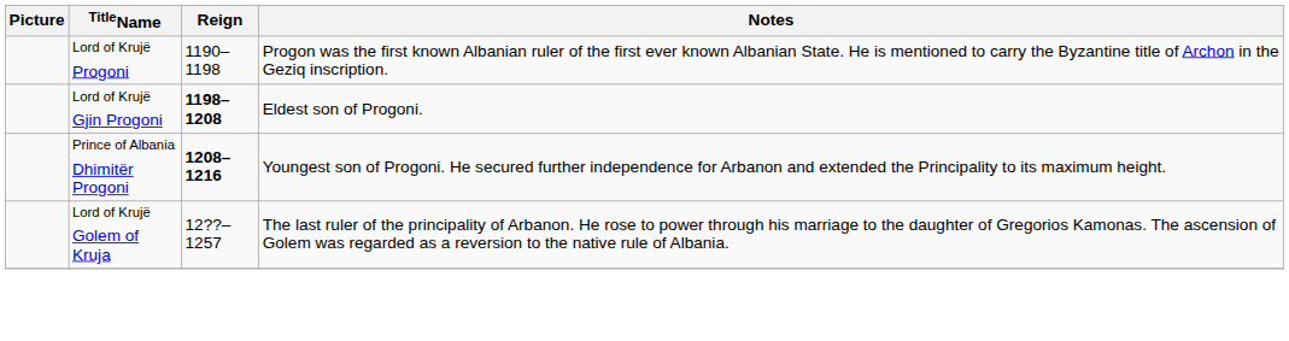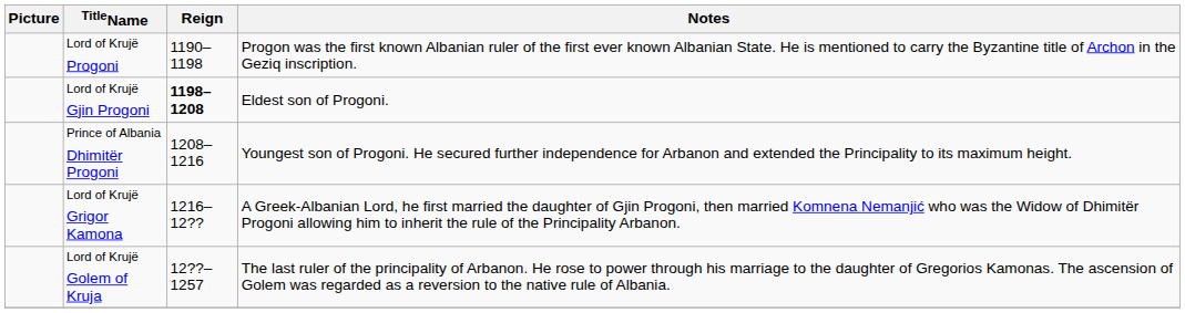 <table class="wikitable">
 <tr ->
 <th>Picture</th>
 <th><sup>Title</sup>Name</th>
 <th>Reign</th>
 <th>Notes</th>
 </tr>
 <tr ->
 <td></td>
 <td><sup>Lord of Krujë</sup><br><a href='#'>Progoni</a></td>
 <td>1190–1198</td>
 <td>Progon was the first known Albanian ruler of the first ever known Albanian State. He is mentioned to carry the Byzantine title of <a href='#'>Archon</a> in the Geziq inscription.</td>
 </tr>
 <tr ->
 <td></td>
 <td><sup> Lord of Krujë</sup><br><a href='#'>Gjin Progoni</a></td>
 <td><strong>1198–1208</strong></td>
 <td>Eldest son of Progoni.</td>
 </tr>
 <tr ->
 <td></td>
 <td><sup>Prince of Albania </sup><br><a href='#'>Dhimitër Progoni</a></td>
-<td><strong>1208–1216</strong></td>
+<td>1208–1216</td>
 <td>Youngest son of Progoni. He secured further independence for Arbanon and extended the Principality to its maximum height.</td>
+</tr>
+<tr ->
+<td></td>
+<td><sup>Lord of Krujë</sup><br><a href='#'>Grigor Kamona</a></td>
+<td>1216–12??</td>
+<td>A Greek-Albanian Lord, he first married the daughter of Gjin Progoni, then married <a href='#'>Komnena Nemanjić</a> who was the Widow of Dhimitër Progoni allowing him to inherit the rule of the Principality Arbanon.</td>
 </tr>
 <tr ->
 <td></td>
 <td><sup>Lord of Krujë</sup><br><a href='#'>Golem of Kruja</a></td>
 <td>12??–1257</td>
 <td>The last ruler of the principality of Arbanon. He rose to power through his marriage to the daughter of Gregorios Kamonas. The ascension of Golem was regarded as a reversion to the native rule of Albania.</td>
 </tr>
 <tr ->
 </tr>
 </table>
